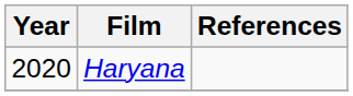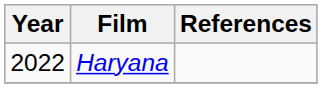 <table class="wikitable sortable">
 <tr>
 <th>Year</th>
 <th>Film</th>
 <th>References</th>
 </tr>
 <tr>
-<td>2020</td>
+<td>2022</td>
 <td><em><a href='#'> Haryana</a></em></td>
 <td></td>
 </tr>
 <tr>
 </tr>
 </table>
